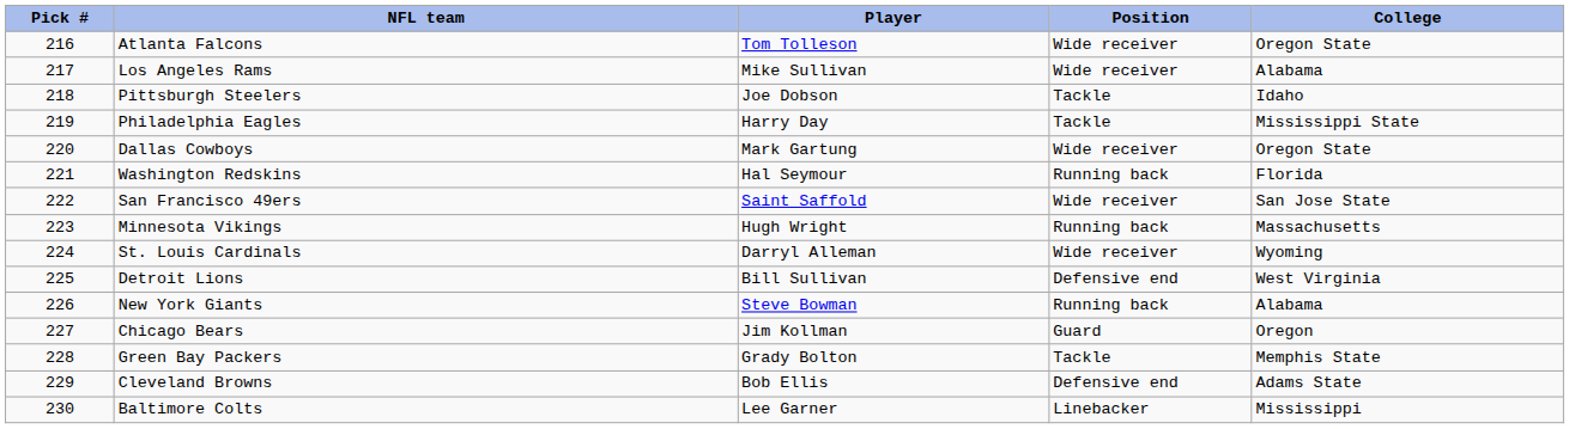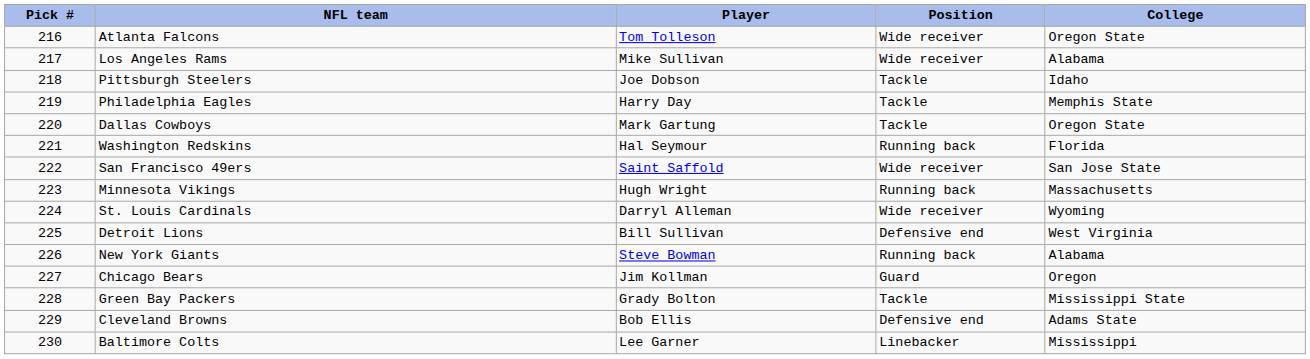 <table class="wikitable sortable sortable" style="width: 100%">
 <tr>
 <th style="background:#A8BDEC;" width=7%>Pick #</th>
 <th width=40% style="background:#A8BDEC;">NFL team</th>
 <th width=20% style="background:#A8BDEC;">Player</th>
 <th width=13% style="background:#A8BDEC;">Position</th>
 <th style="background:#A8BDEC;">College</th>
 </tr>
 <tr>
 <td align=center>216</td>
 <td>Atlanta Falcons</td>
 <td><a href='#'>Tom Tolleson</a></td>
 <td>Wide receiver</td>
 <td>Oregon State</td>
 </tr>
 <tr>
 <td align=center>217</td>
 <td>Los Angeles Rams</td>
 <td>Mike Sullivan</td>
 <td>Wide receiver</td>
 <td>Alabama</td>
 </tr>
 <tr>
 <td align=center>218</td>
 <td>Pittsburgh Steelers</td>
 <td>Joe Dobson</td>
 <td>Tackle</td>
 <td>Idaho</td>
 </tr>
 <tr>
 <td align=center>219</td>
 <td>Philadelphia Eagles</td>
 <td>Harry Day</td>
 <td>Tackle</td>
-<td>Mississippi State</td>
+<td>Memphis State</td>
 </tr>
 <tr>
 <td align=center>220</td>
 <td>Dallas Cowboys</td>
 <td>Mark Gartung</td>
-<td>Wide receiver</td>
+<td>Tackle</td>
 <td>Oregon State</td>
 </tr>
 <tr>
 <td align=center>221</td>
 <td>Washington Redskins</td>
 <td>Hal Seymour</td>
 <td>Running back</td>
 <td>Florida</td>
 </tr>
 <tr>
 <td align=center>222</td>
 <td>San Francisco 49ers</td>
 <td><a href='#'>Saint Saffold</a></td>
 <td>Wide receiver</td>
 <td>San Jose State</td>
 </tr>
 <tr>
 <td align=center>223</td>
 <td>Minnesota Vikings</td>
 <td>Hugh Wright</td>
 <td>Running back</td>
 <td>Massachusetts</td>
 </tr>
 <tr>
 <td align=center>224</td>
 <td>St. Louis Cardinals</td>
 <td>Darryl Alleman</td>
 <td>Wide receiver</td>
 <td>Wyoming</td>
 </tr>
 <tr>
 <td align=center>225</td>
 <td>Detroit Lions</td>
 <td>Bill Sullivan</td>
 <td>Defensive end</td>
 <td>West Virginia</td>
 </tr>
 <tr>
 <td align=center>226</td>
 <td>New York Giants</td>
 <td><a href='#'>Steve Bowman</a></td>
 <td>Running back</td>
 <td>Alabama</td>
 </tr>
 <tr>
 <td align=center>227</td>
 <td>Chicago Bears</td>
 <td>Jim Kollman</td>
 <td>Guard</td>
 <td>Oregon</td>
 </tr>
 <tr>
 <td align=center>228</td>
 <td>Green Bay Packers</td>
 <td>Grady Bolton</td>
 <td>Tackle</td>
-<td>Memphis State</td>
+<td>Mississippi State</td>
 </tr>
 <tr>
 <td align=center>229</td>
 <td>Cleveland Browns</td>
 <td>Bob Ellis</td>
 <td>Defensive end</td>
 <td>Adams State</td>
 </tr>
 <tr>
 <td align=center>230</td>
 <td>Baltimore Colts</td>
 <td>Lee Garner</td>
 <td>Linebacker</td>
 <td>Mississippi</td>
 </tr>
 </table>
